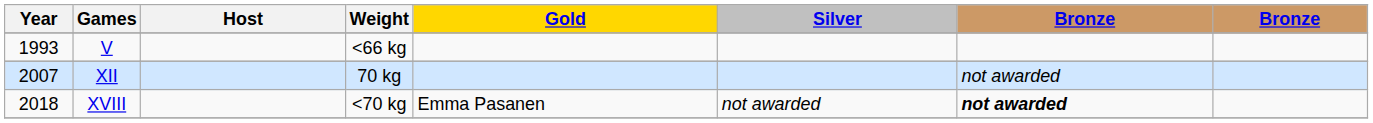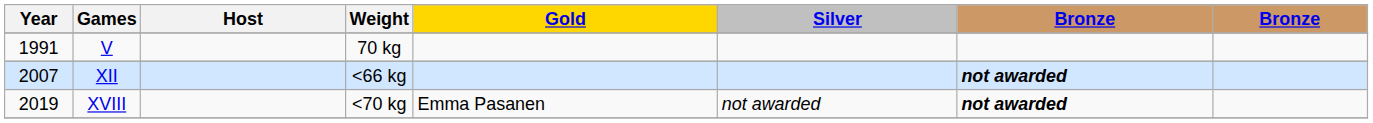 <table class="wikitable" style="text-align: center; font-size:95%;">
 <tr>
 <th rowspan="2" style="width:5%;">Year</th>
 <th rowspan="2" style="width:5%;">Games</th>
 <th rowspan="2" style="width:15%;">Host</th>
 <th rowspan="2" style="width:5%;">Weight</th>
 </tr>
 <tr>
 <th style="background-color: gold"><a href='#'>Gold</a></th>
 <th style="background-color: silver"><a href='#'>Silver</a></th>
 <th style="background-color: #CC9966"><a href='#'>Bronze</a></th>
 <th style="background-color: #CC9966"><a href='#'>Bronze</a></th>
 </tr>
 <tr>
 </tr>
 <tr>
-<td>1993</td>
+<td>1991</td>
 <td align=center><a href='#'>V</a></td>
 <td align="left"></td>
-<td><66 kg</td>
+<td>70 kg</td>
 <td align="left"></td>
 <td align="left"></td>
 <td align="left"></td>
 <td></td>
 </tr>
 <tr>
 </tr>
 <tr style="text-align:center; background:#d0e7ff;">
 <td>2007</td>
 <td align=center><a href='#'>XII</a></td>
 <td align="left"></td>
-<td>70 kg</td>
+<td><66 kg</td>
 <td align="left"></td>
 <td align="left"></td>
-<td align="left"><em>not awarded</em></td>
+<td align="left"><strong><em>not awarded</em></strong></td>
 <td></td>
 </tr>
 <tr>
-<td>2018</td>
+<td>2019</td>
 <td align=center><a href='#'>XVIII</a></td>
 <td align="left"></td>
 <td><70 kg</td>
 <td align="left">Emma Pasanen <br> </td>
 <td align="left"><em>not awarded</em></td>
 <td align="left"><strong><em>not awarded</em></strong></td>
 <td align="left"></td>
 </tr>
 <tr>
 </tr>
 </table>
